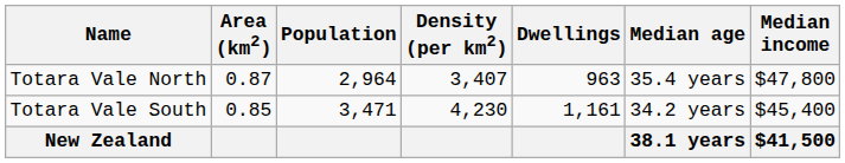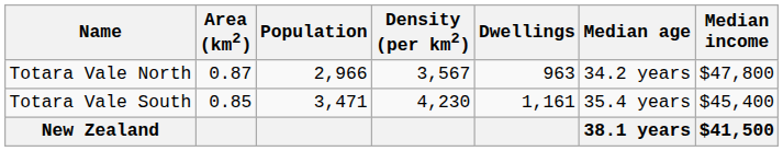 <table class="wikitable">
 <tr>
 <th>Name</th>
 <th>Area<br>(km<sup>2</sup>)</th>
 <th>Population</th>
 <th>Density<br>(per km<sup>2</sup>)</th>
 <th>Dwellings</th>
 <th>Median age</th>
 <th>Median<br>income</th>
 </tr>
 <tr>
 <td>Totara Vale North</td>
 <td style="text-align:right;">0.87</td>
-<td style="text-align:right;">2,964</td>
-<td style="text-align:right;">3,407</td>
+<td style="text-align:right;">2,966</td>
+<td style="text-align:right;">3,567</td>
 <td style="text-align:right;">963</td>
-<td>35.4 years</td>
+<td>34.2 years</td>
 <td>$47,800</td>
 </tr>
 <tr>
 <td>Totara Vale South</td>
 <td style="text-align:right;">0.85</td>
 <td style="text-align:right;">3,471</td>
 <td style="text-align:right;">4,230</td>
 <td style="text-align:right;">1,161</td>
-<td>34.2 years</td>
+<td>35.4 years</td>
 <td>$45,400</td>
 </tr>
 <tr>
 <th>New Zealand</th>
 <th></th>
 <th></th>
 <th></th>
 <th></th>
 <th>38.1 years</th>
 <th style="text-align:left;">$41,500</th>
 </tr>
 </table>
